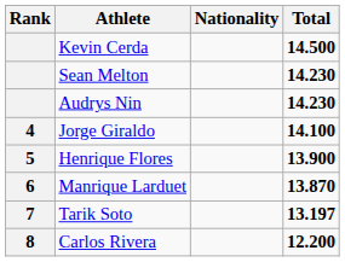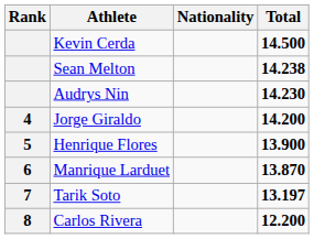 <table class="wikitable sortable" style="text-align:left">
 <tr>
 <th scope=col>Rank</th>
 <th scope=col>Athlete</th>
 <th scope=col>Nationality</th>
 <th scope=col>Total</th>
 </tr>
 <tr>
 <th scope=row></th>
 <td align=left><a href='#'>Kevin Cerda</a></td>
 <td></td>
 <td><strong>14.500</strong></td>
 </tr>
 <tr>
 <th scope=row></th>
 <td align=left><a href='#'>Sean Melton</a></td>
 <td></td>
-<td><strong>14.230</strong></td>
+<td><strong>14.238</strong></td>
 </tr>
 <tr>
 <th scope=row></th>
 <td align=left><a href='#'>Audrys Nin</a></td>
 <td></td>
 <td><strong>14.230</strong></td>
 </tr>
 <tr>
 <th scope=row>4</th>
 <td align=left><a href='#'>Jorge Giraldo</a></td>
 <td></td>
-<td><strong>14.100</strong></td>
+<td><strong>14.200</strong></td>
 </tr>
 <tr>
 <th scope=row>5</th>
 <td align=left><a href='#'>Henrique Flores</a></td>
 <td></td>
 <td><strong>13.900</strong></td>
 </tr>
 <tr>
 <th scope=row>6</th>
 <td align=left><a href='#'>Manrique Larduet</a></td>
 <td></td>
 <td><strong>13.870</strong></td>
 </tr>
 <tr>
 <th scope=row>7</th>
 <td align=left><a href='#'>Tarik Soto</a></td>
 <td></td>
 <td><strong>13.197</strong></td>
 </tr>
 <tr>
 <th scope=row>8</th>
 <td align=left><a href='#'>Carlos Rivera</a></td>
 <td></td>
 <td><strong>12.200</strong></td>
 </tr>
 </table>
